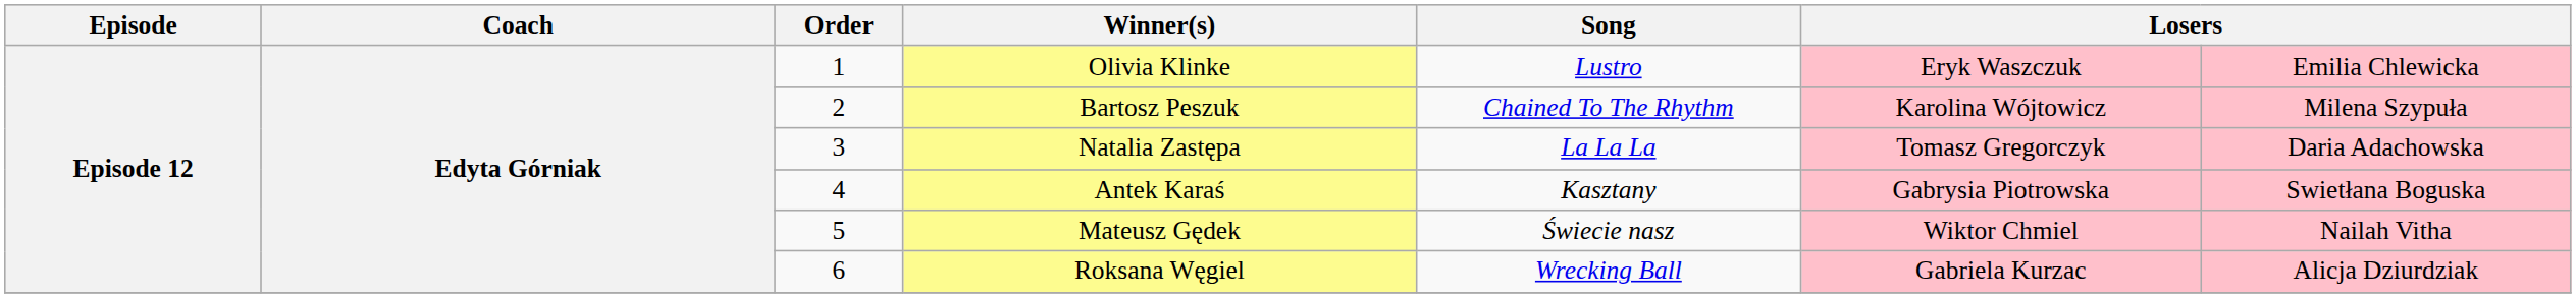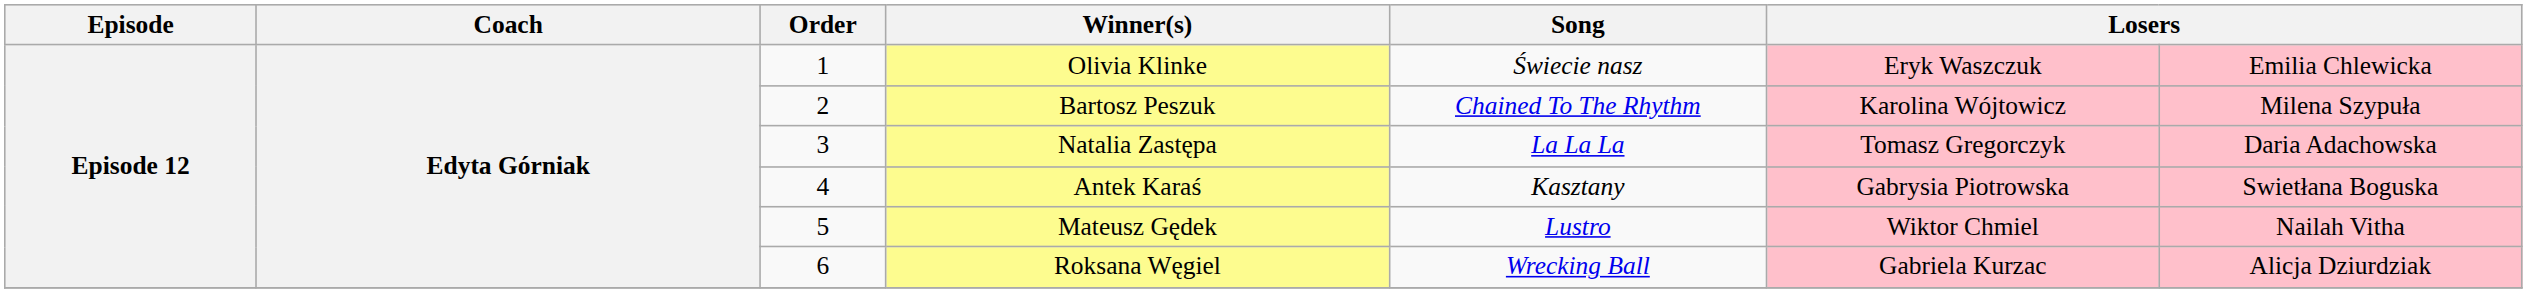 <table class="wikitable" style="text-align:center; width:100%;">
 <tr>
 <th style="width:10%;">Episode</th>
 <th style="width:20%;">Coach</th>
 <th style="width:05%;">Order</th>
 <th style="width:20%;">Winner(s)</th>
 <th style="width:15%;">Song</th>
 <th style="width:30%;" colspan="2">Losers</th>
 </tr>
 <tr>
 <th rowspan="6">Episode 12<br><small></small></th>
 <th rowspan="6">Edyta Górniak</th>
 <td>1</td>
 <td style="background:#fdfc8f;">Olivia Klinke</td>
-<td><em><a href='#'>Lustro</a></em></td>
+<td><em>Świecie nasz</em></td>
 <td style="background:pink;">Eryk Waszczuk</td>
 <td style="background:pink;">Emilia Chlewicka</td>
 </tr>
 <tr>
 <td>2</td>
 <td style="background:#fdfc8f;">Bartosz Peszuk</td>
 <td><a href='#'><em>Chained To The Rhythm</em></a></td>
 <td style="background:pink;">Karolina Wójtowicz</td>
 <td style="background:pink;">Milena Szypuła</td>
 </tr>
 <tr>
 <td>3</td>
 <td style="background:#fdfc8f;">Natalia Zastępa</td>
 <td><a href='#'><em>La La La</em></a></td>
 <td style="background:pink;">Tomasz Gregorczyk</td>
 <td style="background:pink;">Daria Adachowska</td>
 </tr>
 <tr>
 <td>4</td>
 <td style="background:#fdfc8f;">Antek Karaś</td>
 <td><em>Kasztany</em></td>
 <td style="background:pink;">Gabrysia Piotrowska</td>
 <td style="background:pink;">Swietłana Boguska</td>
 </tr>
 <tr>
 <td>5</td>
 <td style="background:#fdfc8f;">Mateusz Gędek</td>
-<td><em>Świecie nasz</em></td>
+<td><em><a href='#'>Lustro</a></em></td>
 <td style="background:pink;">Wiktor Chmiel</td>
 <td style="background:pink;">Nailah Vitha</td>
 </tr>
 <tr>
 <td>6</td>
 <td style="background:#fdfc8f;">Roksana Węgiel</td>
 <td><a href='#'><em>Wrecking Ball</em></a></td>
 <td style="background:pink;">Gabriela Kurzac</td>
 <td style="background:pink;">Alicja Dziurdziak</td>
 </tr>
 <tr>
 </tr>
 </table>
